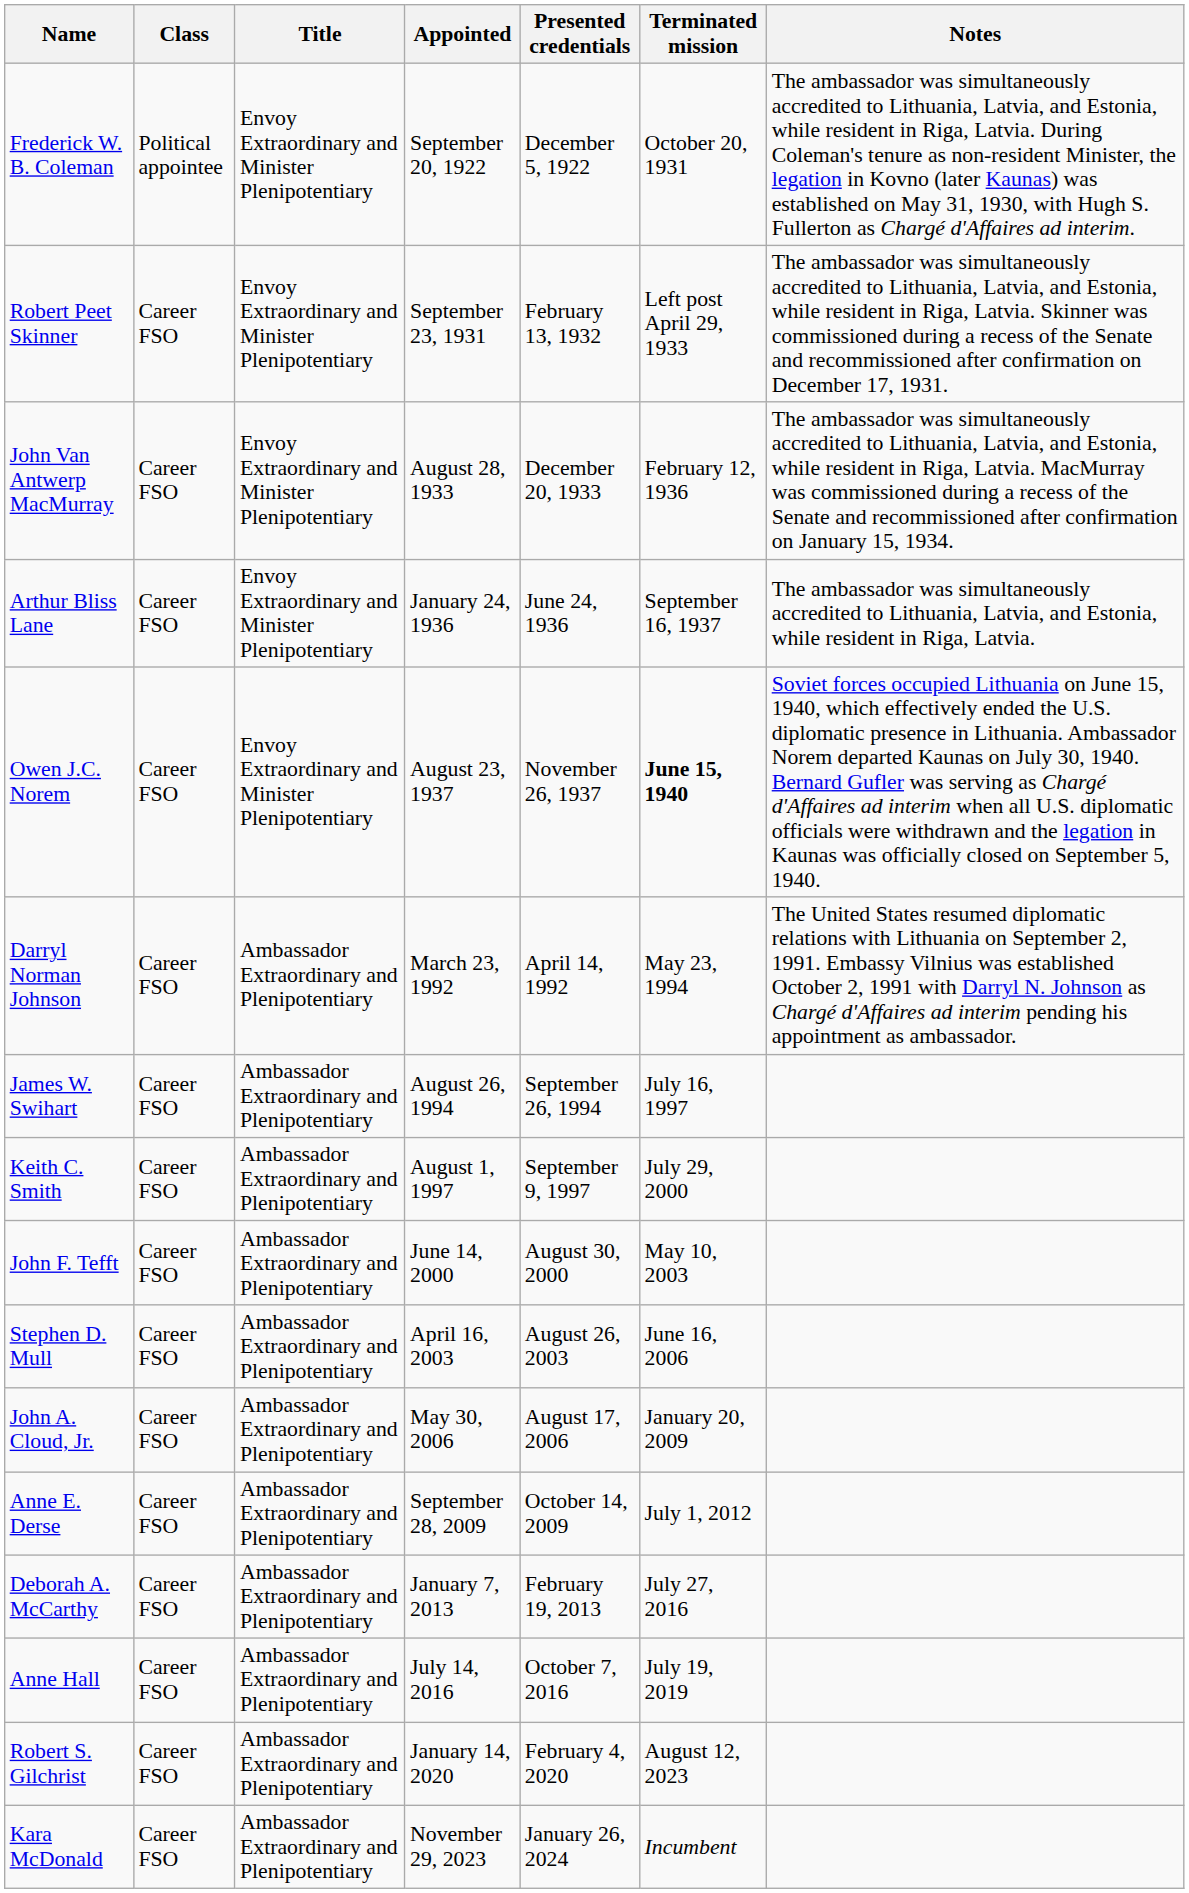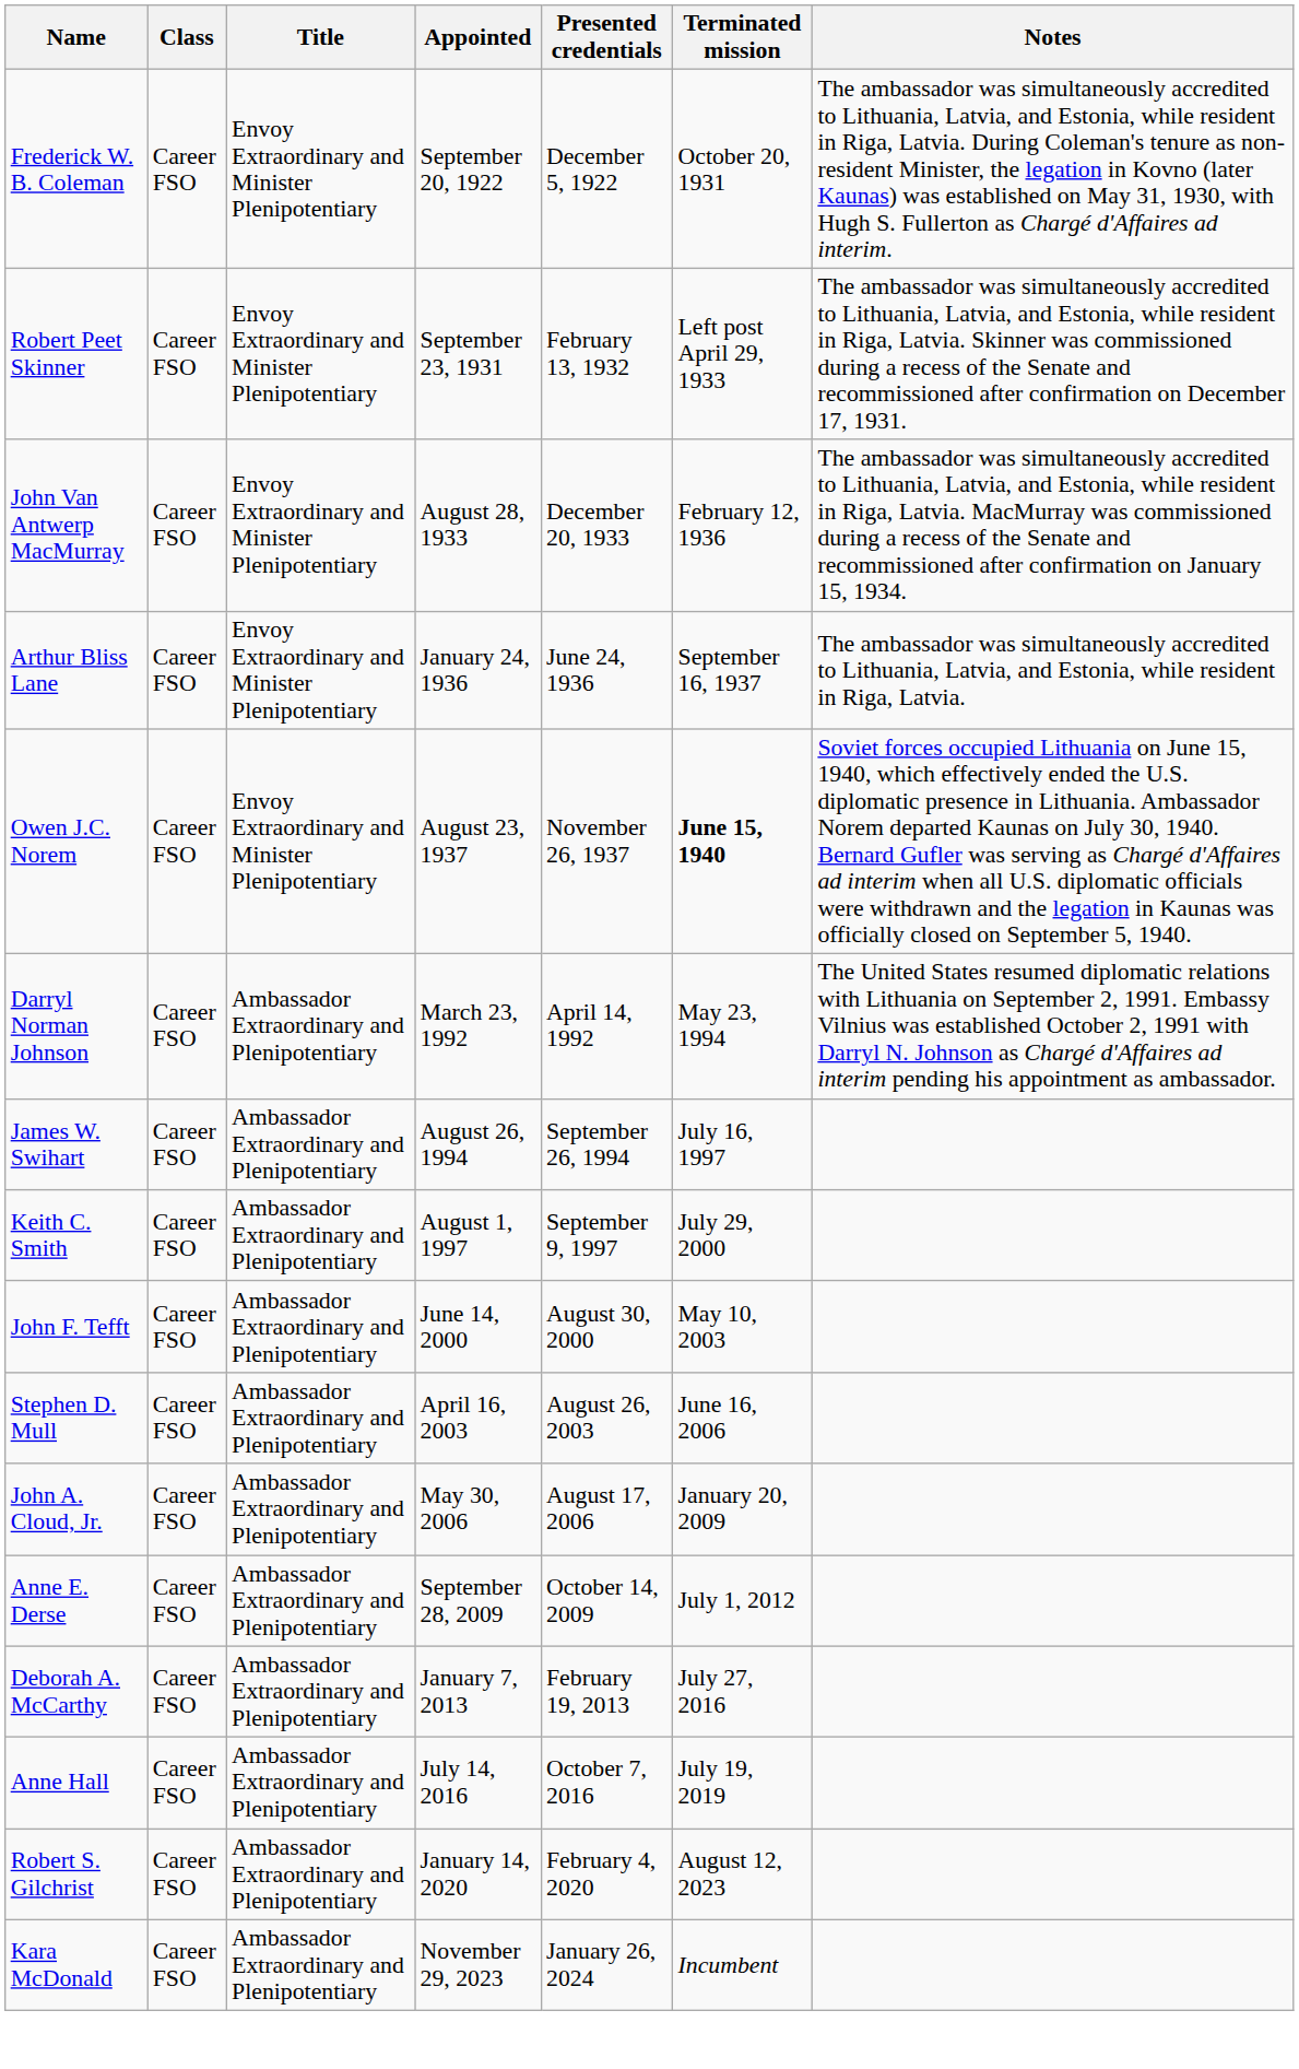 <table class="wikitable sortable">
 <tr>
 <th>Name</th>
 <th>Class</th>
 <th>Title</th>
 <th>Appointed</th>
 <th>Presented credentials</th>
 <th>Terminated mission</th>
 <th>Notes</th>
 </tr>
 <tr>
 <td><a href='#'>Frederick W. B. Coleman</a></td>
-<td>Political appointee</td>
+<td>Career FSO</td>
 <td>Envoy Extraordinary and Minister Plenipotentiary</td>
 <td>September 20, 1922</td>
 <td>December 5, 1922</td>
 <td>October 20, 1931</td>
 <td>The ambassador was simultaneously accredited to Lithuania, Latvia, and Estonia, while resident in Riga, Latvia. During Coleman's tenure as non-resident Minister, the <a href='#'>legation</a> in Kovno (later <a href='#'>Kaunas</a>) was established on May 31, 1930, with Hugh S. Fullerton as <em>Chargé d'Affaires ad interim</em>.</td>
 </tr>
 <tr>
 <td><a href='#'>Robert Peet Skinner</a></td>
 <td>Career FSO</td>
 <td>Envoy Extraordinary and Minister Plenipotentiary</td>
 <td>September 23, 1931</td>
 <td>February 13, 1932</td>
 <td>Left post April 29, 1933</td>
 <td>The ambassador was simultaneously accredited to Lithuania, Latvia, and Estonia, while resident in Riga, Latvia. Skinner was commissioned during a recess of the Senate and recommissioned after confirmation on December 17, 1931.</td>
 </tr>
 <tr>
 <td><a href='#'>John Van Antwerp MacMurray</a></td>
 <td>Career FSO</td>
 <td>Envoy Extraordinary and Minister Plenipotentiary</td>
 <td>August 28, 1933</td>
 <td>December 20, 1933</td>
 <td>February 12, 1936</td>
 <td>The ambassador was simultaneously accredited to Lithuania, Latvia, and Estonia, while resident in Riga, Latvia. MacMurray was commissioned during a recess of the Senate and recommissioned after confirmation on January 15, 1934.</td>
 </tr>
 <tr>
 <td><a href='#'>Arthur Bliss Lane</a></td>
 <td>Career FSO</td>
 <td>Envoy Extraordinary and Minister Plenipotentiary</td>
 <td>January 24, 1936</td>
 <td>June 24, 1936</td>
 <td>September 16, 1937</td>
 <td>The ambassador was simultaneously accredited to Lithuania, Latvia, and Estonia, while resident in Riga, Latvia.</td>
 </tr>
 <tr>
 <td><a href='#'>Owen J.C. Norem</a></td>
 <td>Career FSO</td>
 <td>Envoy Extraordinary and Minister Plenipotentiary</td>
 <td>August 23, 1937</td>
 <td>November 26, 1937</td>
 <td><strong>June 15, 1940</strong></td>
 <td><a href='#'>Soviet forces occupied Lithuania</a> on June 15, 1940, which effectively ended the U.S. diplomatic presence in Lithuania. Ambassador Norem departed Kaunas on July 30, 1940. <a href='#'>Bernard Gufler</a> was serving as <em>Chargé d'Affaires ad interim</em> when all U.S. diplomatic officials were withdrawn and the <a href='#'>legation</a> in Kaunas was officially closed on September 5, 1940.</td>
 </tr>
 <tr>
 <td><a href='#'>Darryl Norman Johnson</a></td>
 <td>Career FSO</td>
 <td>Ambassador Extraordinary and Plenipotentiary</td>
 <td>March 23, 1992</td>
 <td>April 14, 1992</td>
 <td>May 23, 1994</td>
 <td>The United States resumed diplomatic relations with Lithuania on September 2, 1991. Embassy Vilnius was established October 2, 1991 with <a href='#'>Darryl N. Johnson</a> as <em>Chargé d'Affaires ad interim</em> pending his appointment as ambassador.</td>
 </tr>
 <tr>
 <td><a href='#'>James W. Swihart</a></td>
 <td>Career FSO</td>
 <td>Ambassador Extraordinary and Plenipotentiary</td>
 <td>August 26, 1994</td>
 <td>September 26, 1994</td>
 <td>July 16, 1997</td>
 <td></td>
 </tr>
 <tr>
 <td><a href='#'>Keith C. Smith</a></td>
 <td>Career FSO</td>
 <td>Ambassador Extraordinary and Plenipotentiary</td>
 <td>August 1, 1997</td>
 <td>September 9, 1997</td>
 <td>July 29, 2000</td>
 <td></td>
 </tr>
 <tr>
 <td><a href='#'>John F. Tefft</a></td>
 <td>Career FSO</td>
 <td>Ambassador Extraordinary and Plenipotentiary</td>
 <td>June 14, 2000</td>
 <td>August 30, 2000</td>
 <td>May 10, 2003</td>
 <td></td>
 </tr>
 <tr>
 <td><a href='#'>Stephen D. Mull</a></td>
 <td>Career FSO</td>
 <td>Ambassador Extraordinary and Plenipotentiary</td>
 <td>April 16, 2003</td>
 <td>August 26, 2003</td>
 <td>June 16, 2006</td>
 <td></td>
 </tr>
 <tr>
 <td><a href='#'>John A. Cloud, Jr.</a></td>
 <td>Career FSO</td>
 <td>Ambassador Extraordinary and Plenipotentiary</td>
 <td>May 30, 2006</td>
 <td>August 17, 2006</td>
 <td>January 20, 2009</td>
 <td></td>
 </tr>
 <tr>
 <td><a href='#'>Anne E. Derse</a></td>
 <td>Career FSO</td>
 <td>Ambassador Extraordinary and Plenipotentiary</td>
 <td>September 28, 2009</td>
 <td>October 14, 2009</td>
 <td>July 1, 2012</td>
 <td></td>
 </tr>
 <tr>
 <td><a href='#'>Deborah A. McCarthy</a></td>
 <td>Career FSO</td>
 <td>Ambassador Extraordinary and Plenipotentiary</td>
 <td>January 7, 2013</td>
 <td>February 19, 2013</td>
 <td>July 27, 2016</td>
 <td></td>
 </tr>
 <tr>
 <td><a href='#'>Anne Hall</a></td>
 <td>Career FSO</td>
 <td>Ambassador Extraordinary and Plenipotentiary</td>
 <td>July 14, 2016</td>
 <td>October 7, 2016</td>
 <td>July 19, 2019</td>
 <td></td>
 </tr>
 <tr>
 <td><a href='#'>Robert S. Gilchrist</a></td>
 <td>Career FSO</td>
 <td>Ambassador Extraordinary and Plenipotentiary</td>
 <td>January 14, 2020</td>
 <td>February 4, 2020</td>
 <td>August 12, 2023</td>
 <td></td>
 </tr>
 <tr>
 <td><a href='#'>Kara McDonald</a></td>
 <td>Career FSO</td>
 <td>Ambassador Extraordinary and Plenipotentiary</td>
 <td>November 29, 2023</td>
 <td>January 26, 2024</td>
 <td><em>Incumbent</em></td>
 <td></td>
 </tr>
 </table>
